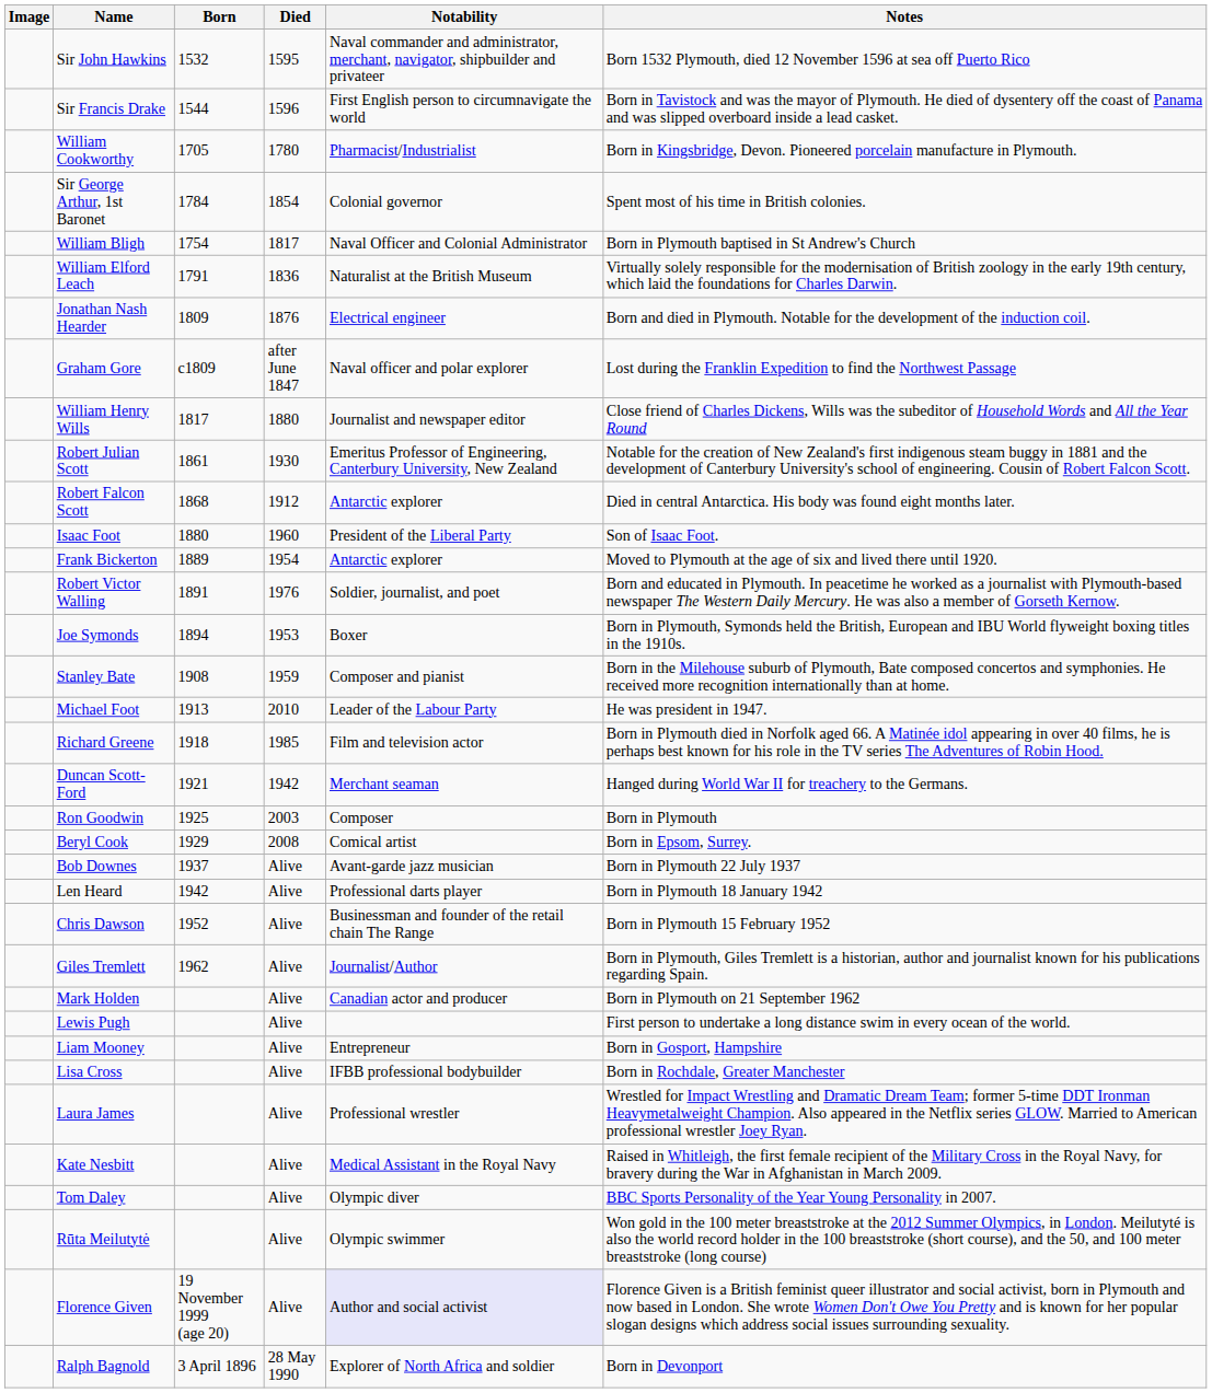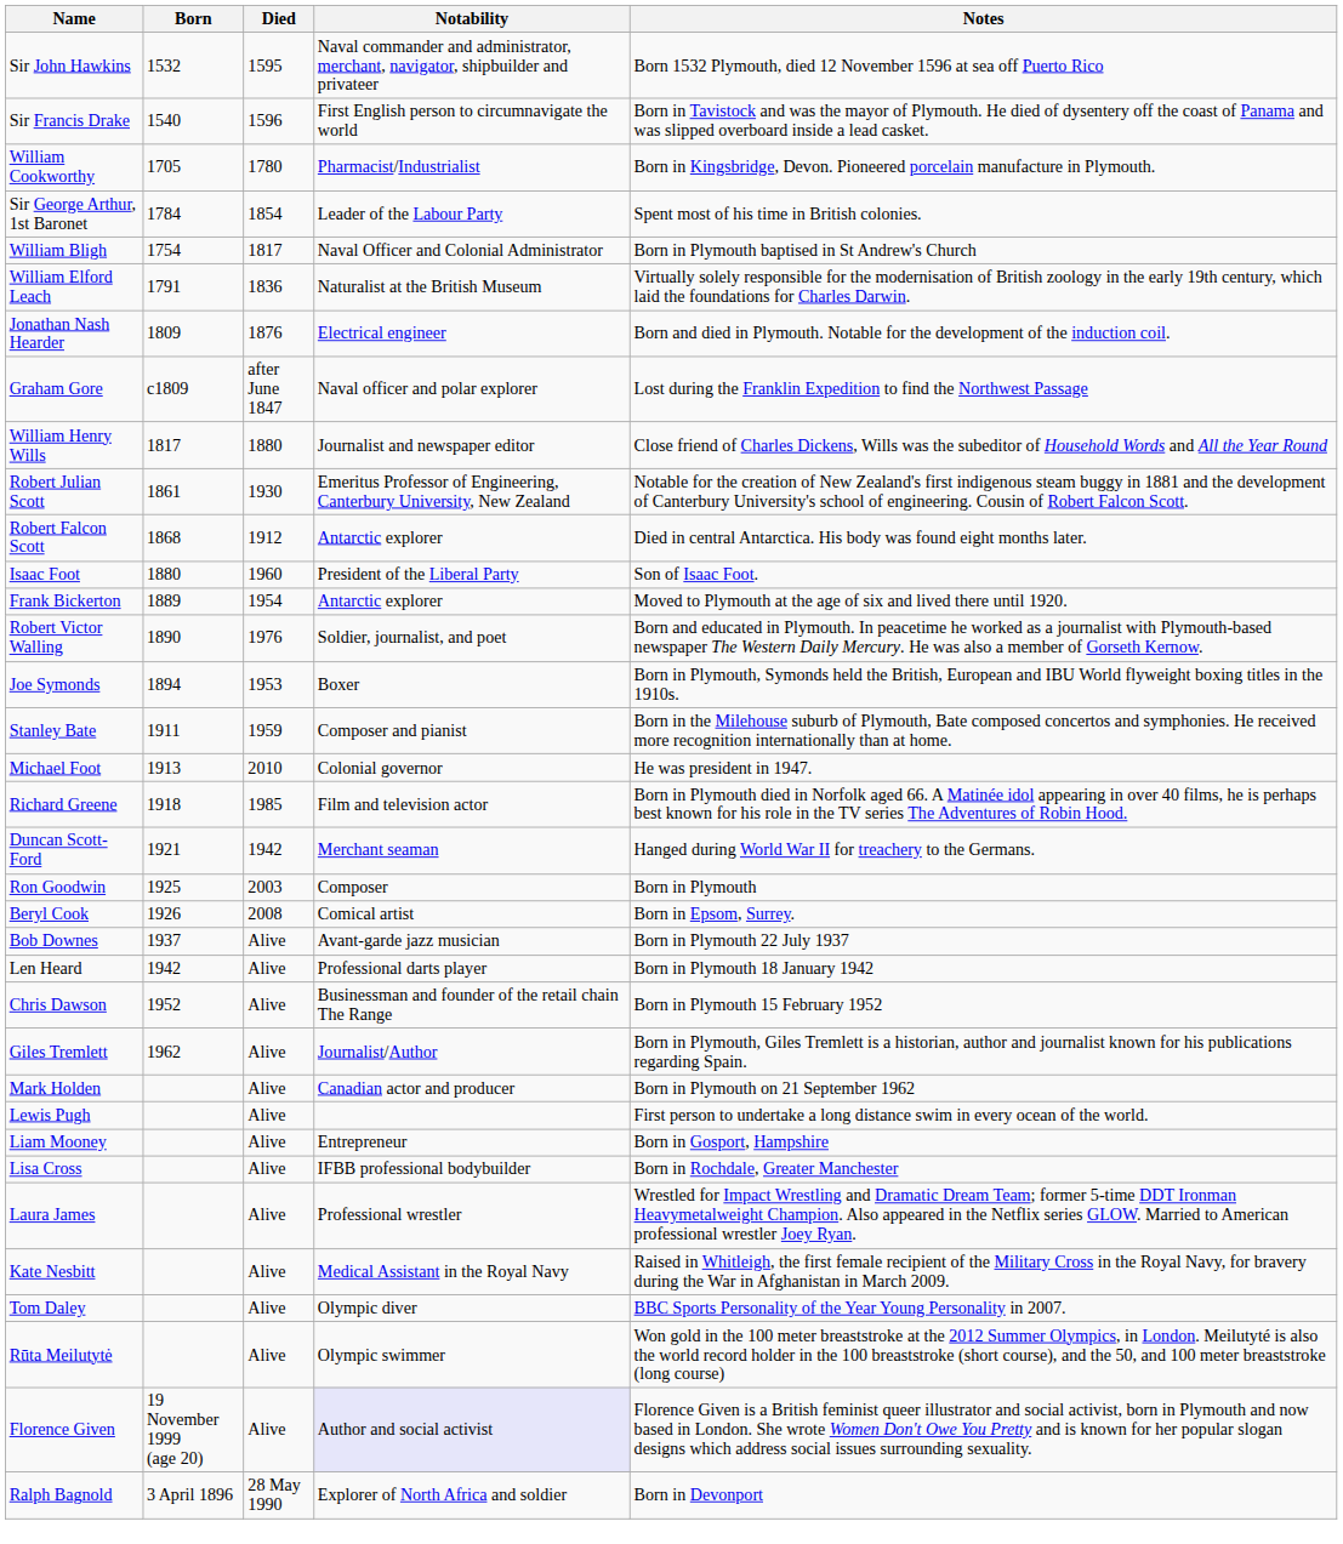 <table class="wikitable">
 <tr>
-<th>Image</th>
 <th>Name</th>
 <th>Born</th>
 <th>Died</th>
 <th>Notability</th>
 <th>Notes</th>
 </tr>
 <tr>
-<td></td>
 <td>Sir <a href='#'>John Hawkins</a></td>
 <td>1532</td>
 <td>1595</td>
 <td>Naval commander and administrator, <a href='#'>merchant</a>, <a href='#'>navigator</a>, shipbuilder and privateer</td>
 <td>Born 1532 Plymouth, died 12 November 1596 at sea off <a href='#'>Puerto Rico</a></td>
 </tr>
 <tr>
-<td></td>
 <td>Sir <a href='#'>Francis Drake</a></td>
-<td>1544</td>
+<td>1540</td>
 <td>1596</td>
 <td>First English person to circumnavigate the world</td>
 <td>Born in <a href='#'>Tavistock</a> and was the mayor of Plymouth. He died of dysentery off the coast of <a href='#'>Panama</a> and was slipped overboard inside a lead casket.</td>
 </tr>
 <tr>
-<td></td>
 <td><a href='#'>William Cookworthy</a></td>
 <td>1705</td>
 <td>1780</td>
 <td><a href='#'>Pharmacist</a>/<a href='#'>Industrialist</a></td>
 <td>Born in <a href='#'>Kingsbridge</a>, Devon. Pioneered <a href='#'>porcelain</a> manufacture in Plymouth.</td>
 </tr>
 <tr>
-<td></td>
 <td>Sir <a href='#'>George Arthur</a>, 1st Baronet</td>
 <td>1784</td>
 <td>1854</td>
-<td>Colonial governor</td>
+<td>Leader of the <a href='#'>Labour Party</a></td>
 <td>Spent most of his time in British colonies.</td>
 </tr>
 <tr>
-<td></td>
 <td><a href='#'>William Bligh</a></td>
 <td>1754</td>
 <td>1817</td>
 <td>Naval Officer and Colonial Administrator</td>
 <td>Born in Plymouth baptised in St Andrew's Church</td>
 </tr>
 <tr>
-<td></td>
 <td><a href='#'>William Elford Leach</a></td>
 <td>1791</td>
 <td>1836</td>
 <td>Naturalist at the British Museum</td>
 <td>Virtually solely responsible for the modernisation of British zoology in the early 19th century, which laid the foundations for <a href='#'>Charles Darwin</a>.</td>
 </tr>
 <tr>
-<td></td>
 <td><a href='#'>Jonathan Nash Hearder</a></td>
 <td>1809</td>
 <td>1876</td>
 <td><a href='#'>Electrical engineer</a></td>
 <td>Born and died in Plymouth. Notable for the development of the <a href='#'>induction coil</a>.</td>
 </tr>
 <tr>
-<td></td>
 <td><a href='#'>Graham Gore</a></td>
 <td>c1809</td>
 <td>after June 1847</td>
 <td>Naval officer and polar explorer</td>
 <td>Lost during the <a href='#'>Franklin Expedition</a> to find the <a href='#'>Northwest Passage</a></td>
 </tr>
 <tr>
-<td></td>
 <td><a href='#'>William Henry Wills</a></td>
 <td>1817</td>
 <td>1880</td>
 <td>Journalist and newspaper editor</td>
 <td>Close friend of <a href='#'>Charles Dickens</a>, Wills was the subeditor of <em><a href='#'>Household Words</a></em> and <em><a href='#'>All the Year Round</a></em></td>
 </tr>
 <tr>
-<td></td>
 <td><a href='#'>Robert Julian Scott</a></td>
 <td>1861</td>
 <td>1930</td>
 <td>Emeritus Professor of Engineering, <a href='#'>Canterbury University</a>, New Zealand</td>
 <td>Notable for the creation of New Zealand's first indigenous steam buggy in 1881 and the development of Canterbury University's school of engineering. Cousin of <a href='#'>Robert Falcon Scott</a>.</td>
 </tr>
 <tr>
-<td></td>
 <td><a href='#'>Robert Falcon Scott</a></td>
 <td>1868</td>
 <td>1912</td>
 <td><a href='#'>Antarctic</a> explorer</td>
 <td>Died in central Antarctica. His body was found eight months later.</td>
 </tr>
 <tr>
-<td></td>
 <td><a href='#'>Isaac Foot</a></td>
 <td>1880</td>
 <td>1960</td>
 <td>President of the <a href='#'>Liberal Party</a></td>
 <td>Son of <a href='#'>Isaac Foot</a>.</td>
 </tr>
 <tr>
-<td></td>
 <td><a href='#'>Frank Bickerton</a></td>
 <td>1889</td>
 <td>1954</td>
 <td><a href='#'>Antarctic</a> explorer</td>
 <td>Moved to Plymouth at the age of six and lived there until 1920.</td>
 </tr>
 <tr>
-<td></td>
 <td><a href='#'>Robert Victor Walling</a></td>
-<td>1891</td>
+<td>1890</td>
 <td>1976</td>
 <td>Soldier, journalist, and poet</td>
 <td>Born and educated in Plymouth. In peacetime he worked as a journalist with Plymouth-based newspaper <em>The Western Daily Mercury</em>. He was also a member of <a href='#'>Gorseth Kernow</a>.</td>
 </tr>
 <tr>
-<td></td>
 <td><a href='#'>Joe Symonds</a></td>
 <td>1894</td>
 <td>1953</td>
 <td>Boxer</td>
 <td>Born in Plymouth, Symonds held the British, European and IBU World flyweight boxing titles in the 1910s.</td>
 </tr>
 <tr>
-<td></td>
 <td><a href='#'>Stanley Bate</a></td>
-<td>1908</td>
+<td>1911</td>
 <td>1959</td>
 <td>Composer and pianist</td>
 <td>Born in the <a href='#'>Milehouse</a> suburb of Plymouth, Bate composed concertos and symphonies. He received more recognition internationally than at home.</td>
 </tr>
 <tr>
-<td></td>
 <td><a href='#'>Michael Foot</a></td>
 <td>1913</td>
 <td>2010</td>
-<td>Leader of the <a href='#'>Labour Party</a></td>
+<td>Colonial governor</td>
 <td>He was president in 1947.</td>
 </tr>
 <tr>
-<td></td>
 <td><a href='#'>Richard Greene</a></td>
 <td>1918</td>
 <td>1985</td>
 <td>Film and television actor</td>
 <td>Born in Plymouth died in Norfolk aged 66. A <a href='#'>Matinée idol</a> appearing in over 40 films, he is perhaps best known for his role in the TV series <a href='#'>The Adventures of Robin Hood.</a></td>
 </tr>
 <tr>
-<td></td>
 <td><a href='#'>Duncan Scott-Ford</a></td>
 <td>1921</td>
 <td>1942</td>
 <td><a href='#'>Merchant seaman</a></td>
 <td>Hanged during <a href='#'>World War II</a> for <a href='#'>treachery</a> to the Germans.</td>
 </tr>
 <tr>
-<td></td>
 <td><a href='#'>Ron Goodwin</a></td>
 <td>1925</td>
 <td>2003</td>
 <td>Composer</td>
 <td>Born in Plymouth</td>
 </tr>
 <tr>
-<td></td>
 <td><a href='#'>Beryl Cook</a></td>
-<td>1929</td>
+<td>1926</td>
 <td>2008</td>
 <td>Comical artist</td>
 <td>Born in <a href='#'>Epsom</a>, <a href='#'>Surrey</a>.</td>
 </tr>
 <tr>
-<td></td>
 <td><a href='#'>Bob Downes</a></td>
 <td>1937</td>
 <td>Alive</td>
 <td>Avant-garde jazz musician</td>
 <td>Born in Plymouth 22 July 1937</td>
 </tr>
 <tr>
-<td></td>
 <td>Len Heard</td>
 <td>1942</td>
 <td>Alive</td>
 <td>Professional darts player</td>
 <td>Born in Plymouth 18 January 1942</td>
 </tr>
 <tr>
-<td></td>
 <td><a href='#'>Chris Dawson</a></td>
 <td>1952</td>
 <td>Alive</td>
 <td>Businessman and founder of the retail chain The Range</td>
 <td>Born in Plymouth 15 February 1952</td>
 </tr>
 <tr>
-<td></td>
 <td><a href='#'>Giles Tremlett</a></td>
 <td>1962</td>
 <td>Alive</td>
 <td><a href='#'>Journalist</a>/<a href='#'>Author</a></td>
 <td>Born in Plymouth, Giles Tremlett is a historian, author and journalist known for his publications regarding Spain.</td>
 </tr>
 <tr>
-<td><br></td>
 <td><a href='#'>Mark Holden</a></td>
 <td></td>
 <td>Alive</td>
 <td><a href='#'>Canadian</a> actor and producer</td>
 <td>Born in Plymouth on 21 September 1962</td>
 </tr>
 <tr>
-<td></td>
 <td><a href='#'>Lewis Pugh</a></td>
 <td></td>
 <td>Alive</td>
 <td></td>
 <td>First person to undertake a long distance swim in every ocean of the world.</td>
 </tr>
 <tr>
-<td></td>
 <td><a href='#'>Liam Mooney</a></td>
 <td></td>
 <td>Alive</td>
 <td>Entrepreneur</td>
 <td>Born in <a href='#'>Gosport</a>, <a href='#'>Hampshire</a></td>
 </tr>
 <tr>
-<td></td>
 <td><a href='#'>Lisa Cross</a></td>
 <td></td>
 <td>Alive</td>
 <td>IFBB professional bodybuilder</td>
 <td>Born in <a href='#'>Rochdale</a>, <a href='#'>Greater Manchester</a></td>
 </tr>
 <tr>
-<td></td>
 <td><a href='#'>Laura James</a></td>
 <td></td>
 <td>Alive</td>
 <td>Professional wrestler</td>
 <td>Wrestled for <a href='#'>Impact Wrestling</a> and <a href='#'>Dramatic Dream Team</a>; former 5-time <a href='#'>DDT Ironman Heavymetalweight Champion</a>. Also appeared in the Netflix series <a href='#'>GLOW</a>. Married to American professional wrestler <a href='#'>Joey Ryan</a>.</td>
 </tr>
 <tr>
-<td></td>
 <td><a href='#'>Kate Nesbitt</a></td>
 <td></td>
 <td>Alive</td>
 <td><a href='#'>Medical Assistant</a> in the Royal Navy</td>
 <td>Raised in <a href='#'>Whitleigh</a>, the first female recipient of the <a href='#'>Military Cross</a> in the Royal Navy, for bravery during the War in Afghanistan in March 2009.</td>
 </tr>
 <tr>
-<td></td>
 <td><a href='#'>Tom Daley</a></td>
 <td></td>
 <td>Alive</td>
 <td>Olympic diver</td>
 <td><a href='#'>BBC Sports Personality of the Year Young Personality</a> in 2007.</td>
 </tr>
 <tr>
-<td></td>
 <td><a href='#'>Rūta Meilutytė</a></td>
 <td></td>
 <td>Alive</td>
 <td>Olympic swimmer</td>
 <td>Won gold in the 100 meter breaststroke at the <a href='#'>2012 Summer Olympics</a>, in <a href='#'>London</a>. Meilutyté is also the world record holder in the 100 breaststroke (short course), and the 50, and 100 meter breaststroke (long course)</td>
 </tr>
 <tr>
-<td></td>
 <td><a href='#'>Florence Given</a></td>
 <td>19 November 1999<br>(age 20)</td>
 <td>Alive</td>
 <td style="background: lavender;">Author and social activist</td>
 <td>Florence Given is a British feminist queer illustrator and social activist, born in Plymouth and now based in London. She wrote <em><a href='#'>Women Don't Owe You Pretty</a></em> and is known for her popular slogan designs which address social issues surrounding sexuality.</td>
 </tr>
 <tr>
-<td></td>
 <td><a href='#'>Ralph Bagnold</a></td>
 <td>3 April 1896</td>
 <td>28 May 1990</td>
 <td>Explorer of <a href='#'>North Africa</a> and soldier</td>
 <td>Born in <a href='#'>Devonport</a></td>
 </tr>
 </table>
